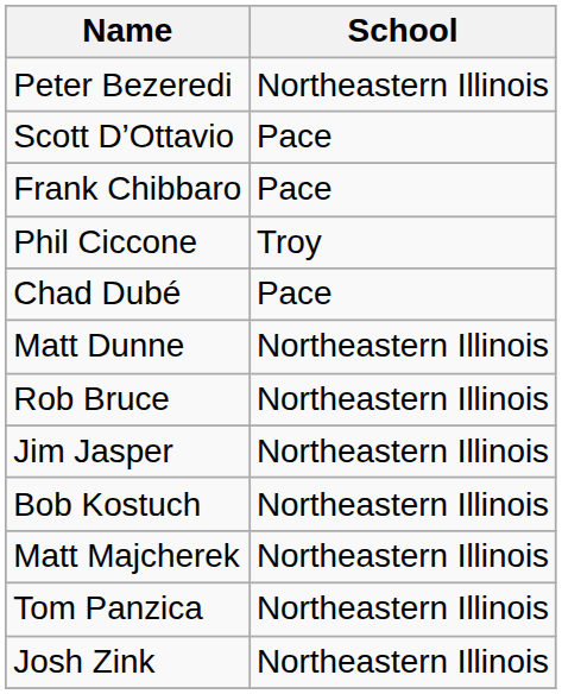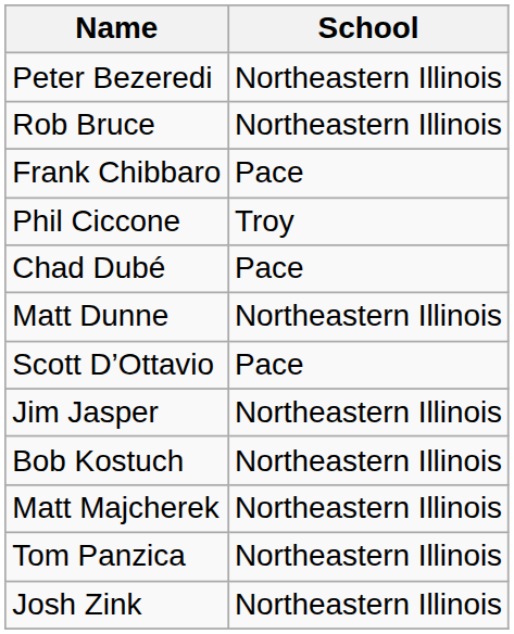 <table class=wikitable>
 <tr>
 <th>Name</th>
 <th>School</th>
 </tr>
 <tr>
 <td>Peter Bezeredi</td>
 <td>Northeastern Illinois</td>
 </tr>
 <tr>
-<td>Scott D’Ottavio</td>
-<td>Pace</td>
+<td>Rob Bruce</td>
+<td>Northeastern Illinois</td>
 </tr>
 <tr>
 <td>Frank Chibbaro</td>
 <td>Pace</td>
 </tr>
 <tr>
 <td>Phil Ciccone</td>
 <td>Troy</td>
 </tr>
 <tr>
 <td>Chad Dubé</td>
 <td>Pace</td>
 </tr>
 <tr>
 <td>Matt Dunne</td>
 <td>Northeastern Illinois</td>
 </tr>
 <tr>
-<td>Rob Bruce</td>
-<td>Northeastern Illinois</td>
+<td>Scott D’Ottavio</td>
+<td>Pace</td>
 </tr>
 <tr>
 <td>Jim Jasper</td>
 <td>Northeastern Illinois</td>
 </tr>
 <tr>
 <td>Bob Kostuch</td>
 <td>Northeastern Illinois</td>
 </tr>
 <tr>
 <td>Matt Majcherek</td>
 <td>Northeastern Illinois</td>
 </tr>
 <tr>
 <td>Tom Panzica</td>
 <td>Northeastern Illinois</td>
 </tr>
 <tr>
 <td>Josh Zink</td>
 <td>Northeastern Illinois</td>
 </tr>
 </table>
